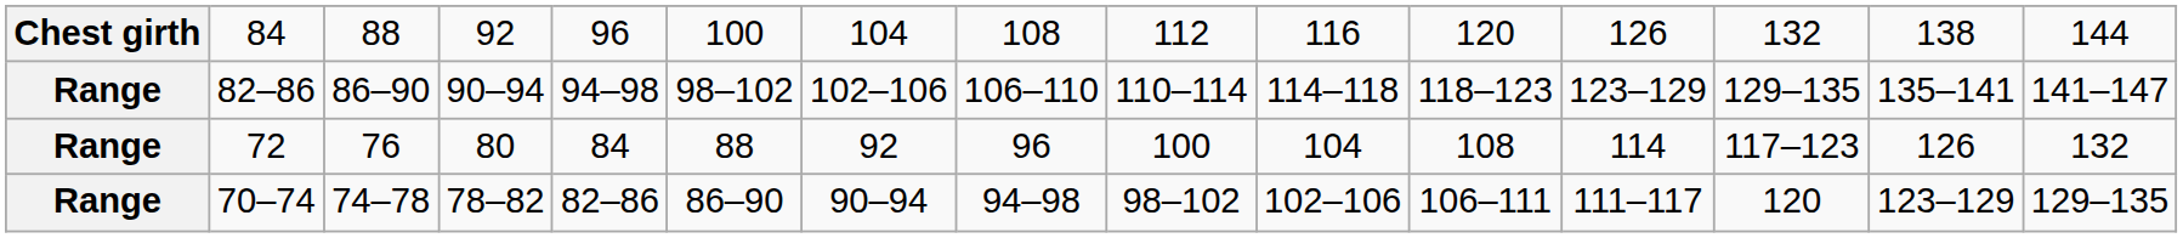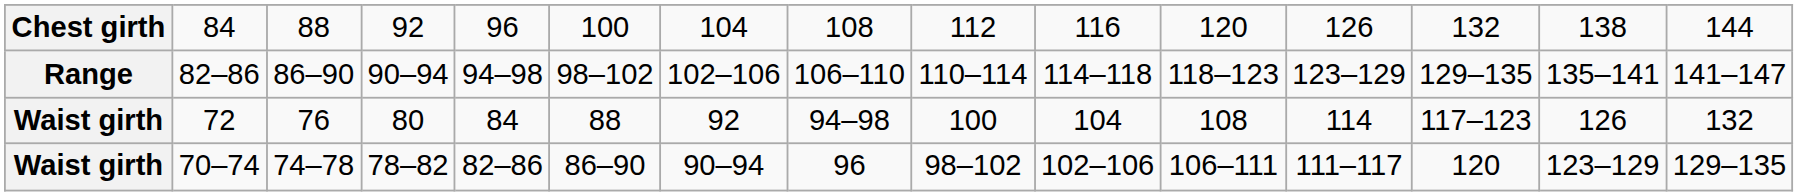 <table class="wikitable">
 <tr style="text-align:center;">
 <th>Chest girth</th>
 <td>84</td>
 <td>88</td>
 <td>92</td>
 <td>96</td>
 <td>100</td>
 <td>104</td>
 <td>108</td>
 <td>112</td>
 <td>116</td>
 <td>120</td>
 <td>126</td>
 <td>132</td>
 <td>138</td>
 <td>144</td>
 </tr>
 <tr style="text-align:center;">
 <th>Range</th>
 <td>82–86</td>
 <td>86–90</td>
 <td>90–94</td>
 <td>94–98</td>
 <td>98–102</td>
 <td>102–106</td>
 <td>106–110</td>
 <td>110–114</td>
 <td>114–118</td>
 <td>118–123</td>
 <td>123–129</td>
 <td>129–135</td>
 <td>135–141</td>
 <td>141–147</td>
 </tr>
 <tr style="text-align:center;">
-<th>Range</th>
+<th>Waist girth</th>
 <td>72</td>
 <td>76</td>
 <td>80</td>
 <td>84</td>
 <td>88</td>
 <td>92</td>
-<td>96</td>
+<td>94–98</td>
 <td>100</td>
 <td>104</td>
 <td>108</td>
 <td>114</td>
 <td>117–123</td>
 <td>126</td>
 <td>132</td>
 </tr>
 <tr style="text-align:center;">
-<th>Range</th>
+<th>Waist girth</th>
 <td>70–74</td>
 <td>74–78</td>
 <td>78–82</td>
 <td>82–86</td>
 <td>86–90</td>
 <td>90–94</td>
-<td>94–98</td>
+<td>96</td>
 <td>98–102</td>
 <td>102–106</td>
 <td>106–111</td>
 <td>111–117</td>
 <td>120</td>
 <td>123–129</td>
 <td>129–135</td>
 </tr>
 </table>
